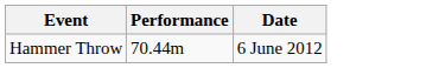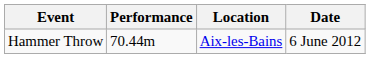 <table class="wikitable" style="border-collapse: collapse; font-size: 95%;">
 <tr>
 <th scope=col>Event</th>
 <th scope=col>Performance</th>
+<th scope=col>Location</th>
 <th scope=col>Date</th>
 </tr>
 <tr>
 <td>Hammer Throw</td>
 <td>70.44m</td>
+<td><a href='#'>Aix-les-Bains</a></td>
 <td>6 June 2012</td>
 </tr>
 </table>
